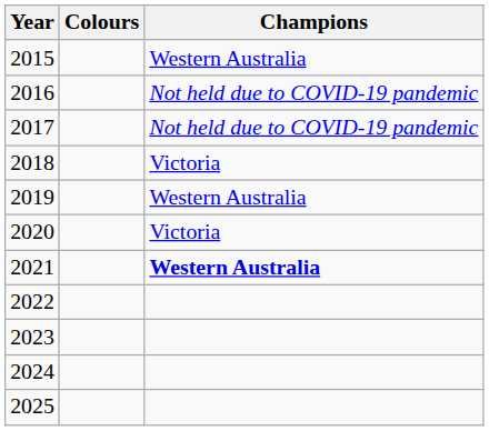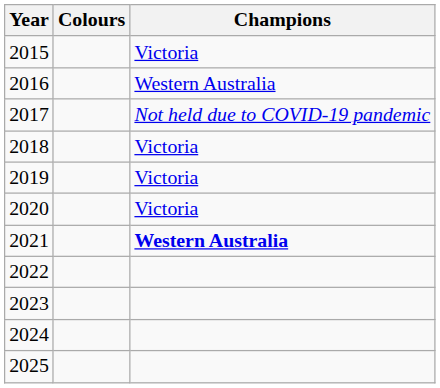 <table class="wikitable">
 <tr>
 <th>Year</th>
 <th>Colours</th>
 <th>Champions</th>
 </tr>
 <tr>
 <td>2015</td>
 <td></td>
-<td><a href='#'>Western Australia</a></td>
+<td><a href='#'>Victoria</a></td>
 </tr>
 <tr>
 <td>2016</td>
 <td></td>
-<td><em><a href='#'>Not held due to COVID-19 pandemic</a></em></td>
+<td><a href='#'>Western Australia</a></td>
 </tr>
 <tr>
 <td>2017</td>
 <td></td>
 <td><em><a href='#'>Not held due to COVID-19 pandemic</a></em></td>
 </tr>
 <tr>
 <td>2018</td>
 <td></td>
 <td><a href='#'>Victoria</a></td>
 </tr>
 <tr>
 <td>2019</td>
 <td></td>
-<td><a href='#'>Western Australia</a></td>
+<td><a href='#'>Victoria</a></td>
 </tr>
 <tr>
 <td>2020</td>
 <td></td>
 <td><a href='#'>Victoria</a></td>
 </tr>
 <tr>
 <td>2021</td>
 <td></td>
 <td><a href='#'><strong>Western Australia</strong></a></td>
 </tr>
 <tr>
 <td>2022</td>
 <td></td>
 <td></td>
 </tr>
 <tr>
 <td>2023</td>
 <td></td>
 <td></td>
 </tr>
 <tr>
 <td>2024</td>
 <td></td>
 <td></td>
 </tr>
 <tr>
 <td>2025</td>
 <td></td>
 <td></td>
 </tr>
 </table>
